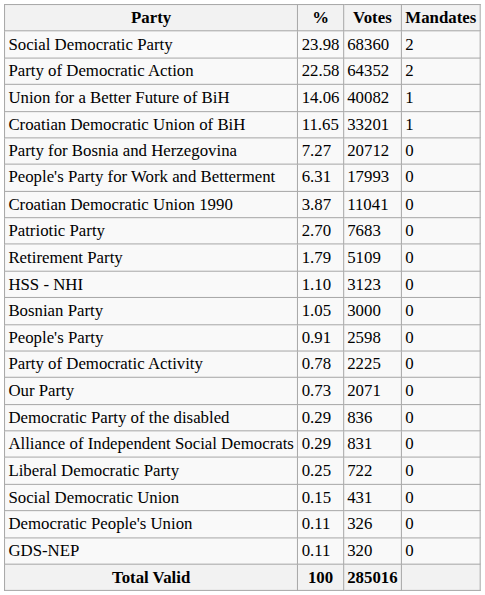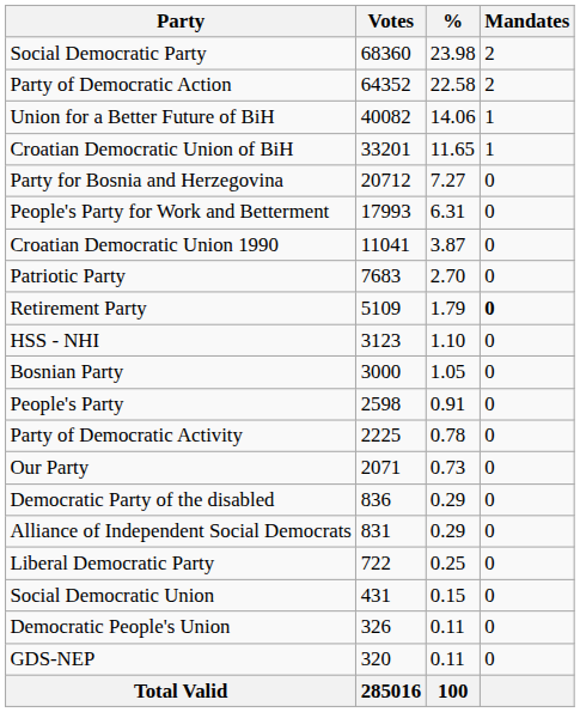 <table class="wikitable" style ="text-align: left">
 <tr>
 <th>Party</th>
+<th>Votes</th>
 <th>%</th>
-<th>Votes</th>
 <th>Mandates</th>
 </tr>
 <tr>
 <td>Social Democratic Party</td>
+<td>68360</td>
 <td>23.98</td>
-<td>68360</td>
 <td>2</td>
 </tr>
 <tr>
 <td>Party of Democratic Action</td>
+<td>64352</td>
 <td>22.58</td>
-<td>64352</td>
 <td>2</td>
 </tr>
 <tr>
 <td>Union for a Better Future of BiH</td>
+<td>40082</td>
 <td>14.06</td>
-<td>40082</td>
 <td>1</td>
 </tr>
 <tr>
 <td>Croatian Democratic Union of BiH</td>
+<td>33201</td>
 <td>11.65</td>
-<td>33201</td>
 <td>1</td>
 </tr>
 <tr>
 <td>Party for Bosnia and Herzegovina</td>
+<td>20712</td>
 <td>7.27</td>
-<td>20712</td>
 <td>0</td>
 </tr>
 <tr>
 <td>People's Party for Work and Betterment</td>
+<td>17993</td>
 <td>6.31</td>
-<td>17993</td>
 <td>0</td>
 </tr>
 <tr>
 <td>Croatian Democratic Union 1990</td>
+<td>11041</td>
 <td>3.87</td>
-<td>11041</td>
 <td>0</td>
 </tr>
 <tr>
 <td>Patriotic Party</td>
+<td>7683</td>
 <td>2.70</td>
-<td>7683</td>
 <td>0</td>
 </tr>
 <tr>
 <td>Retirement Party</td>
+<td>5109</td>
 <td>1.79</td>
-<td>5109</td>
-<td>0</td>
+<td><strong>0</strong></td>
 </tr>
 <tr>
 <td>HSS - NHI</td>
+<td>3123</td>
 <td>1.10</td>
-<td>3123</td>
 <td>0</td>
 </tr>
 <tr>
 <td>Bosnian Party</td>
+<td>3000</td>
 <td>1.05</td>
-<td>3000</td>
 <td>0</td>
 </tr>
 <tr>
 <td>People's Party</td>
+<td>2598</td>
 <td>0.91</td>
-<td>2598</td>
 <td>0</td>
 </tr>
 <tr>
 <td>Party of Democratic Activity</td>
+<td>2225</td>
 <td>0.78</td>
-<td>2225</td>
 <td>0</td>
 </tr>
 <tr>
 <td>Our Party</td>
+<td>2071</td>
 <td>0.73</td>
-<td>2071</td>
 <td>0</td>
 </tr>
 <tr>
 <td>Democratic Party of the disabled</td>
+<td>836</td>
 <td>0.29</td>
-<td>836</td>
 <td>0</td>
 </tr>
 <tr>
 <td>Alliance of Independent Social Democrats</td>
+<td>831</td>
 <td>0.29</td>
-<td>831</td>
 <td>0</td>
 </tr>
 <tr>
 <td>Liberal Democratic Party</td>
+<td>722</td>
 <td>0.25</td>
-<td>722</td>
 <td>0</td>
 </tr>
 <tr>
 <td>Social Democratic Union</td>
+<td>431</td>
 <td>0.15</td>
-<td>431</td>
 <td>0</td>
 </tr>
 <tr>
 <td>Democratic People's Union</td>
+<td>326</td>
 <td>0.11</td>
-<td>326</td>
 <td>0</td>
 </tr>
 <tr>
 <td>GDS-NEP</td>
+<td>320</td>
 <td>0.11</td>
-<td>320</td>
 <td>0</td>
 </tr>
 <tr>
 <th>Total Valid</th>
+<th>285016</th>
 <th>100</th>
-<th>285016</th>
 <th></th>
 </tr>
 </table>
